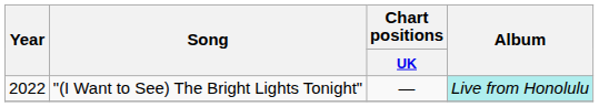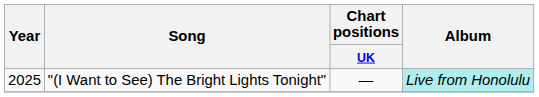 <table class="wikitable">
 <tr>
 <th rowspan=2>Year</th>
 <th rowspan=2>Song</th>
 <th colspan=1>Chart positions</th>
 <th rowspan=2>Album</th>
 </tr>
 <tr>
 <th width="35"><small><a href='#'>UK</a></small></th>
 </tr>
 <tr>
-<td>2022</td>
+<td>2025</td>
 <td>"(I Want to See) The Bright Lights Tonight"</td>
 <td align="center">—</td>
 <td style="background: paleturquoise;"><em>Live from Honolulu</em></td>
 </tr>
 <tr>
 </tr>
 </table>
